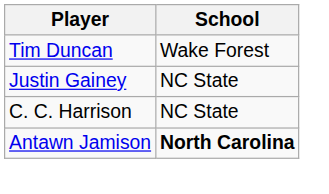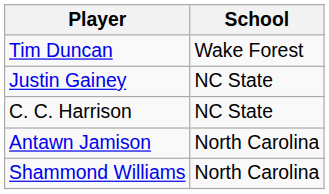 <table class="wikitable sortable">
 <tr>
 <th>Player</th>
 <th>School</th>
 </tr>
 <tr>
 <td><a href='#'>Tim Duncan</a></td>
 <td>Wake Forest</td>
 </tr>
 <tr>
 <td><a href='#'>Justin Gainey</a></td>
 <td>NC State</td>
 </tr>
 <tr>
 <td>C. C. Harrison</td>
 <td>NC State</td>
 </tr>
 <tr>
 <td><a href='#'>Antawn Jamison</a></td>
-<td><strong>North Carolina</strong></td>
+<td>North Carolina</td>
+</tr>
+<tr>
+<td><a href='#'>Shammond Williams</a></td>
+<td>North Carolina</td>
 </tr>
 </table>
